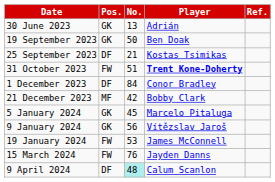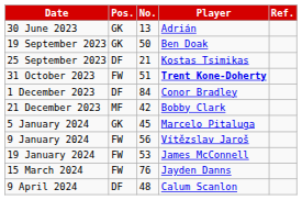 <table class="wikitable plainrowheaders sortable">
 <tr>
 <th style="background:#d50000; color:white;"><strong>Date</strong></th>
 <th style="background:#d50000; color:white;"><strong>Pos.</strong></th>
 <th style="background:#d50000; color:white;"><strong>No.</strong></th>
 <th style="background:#d50000; color:white;"><strong>Player</strong></th>
 <th style="background:#d50000; color:white;"><strong>Ref.</strong></th>
 </tr>
 <tr>
 <td>30 June 2023</td>
 <td>GK</td>
 <td>13</td>
 <td> <a href='#'>Adrián</a></td>
 <td></td>
 </tr>
 <tr>
 <td>19 September 2023</td>
 <td>GK</td>
 <td>50</td>
 <td> <a href='#'>Ben Doak</a></td>
 <td></td>
 </tr>
 <tr>
 <td>25 September 2023</td>
 <td>DF</td>
 <td>21</td>
 <td> <a href='#'>Kostas Tsimikas</a></td>
 <td></td>
 </tr>
 <tr>
 <td>31 October 2023</td>
 <td>FW</td>
 <td>51</td>
 <td><strong> <a href='#'>Trent Kone-Doherty</a></strong></td>
 <td></td>
 </tr>
 <tr>
 <td>1 December 2023</td>
 <td>DF</td>
 <td>84</td>
 <td> <a href='#'>Conor Bradley</a></td>
 <td></td>
 </tr>
 <tr>
 <td>21 December 2023</td>
 <td>MF</td>
 <td>42</td>
 <td> <a href='#'>Bobby Clark</a></td>
 <td></td>
 </tr>
 <tr>
 <td>5 January 2024</td>
 <td>GK</td>
 <td>45</td>
 <td> <a href='#'>Marcelo Pitaluga</a></td>
 <td></td>
 </tr>
 <tr>
 <td>9 January 2024</td>
-<td>GK</td>
+<td>FW</td>
 <td>56</td>
 <td> <a href='#'>Vítězslav Jaroš</a></td>
 <td></td>
 </tr>
 <tr>
 <td>19 January 2024</td>
 <td>FW</td>
 <td>53</td>
 <td> <a href='#'>James McConnell</a></td>
 <td></td>
 </tr>
 <tr>
 <td>15 March 2024</td>
 <td>FW</td>
 <td>76</td>
 <td> <a href='#'>Jayden Danns</a></td>
 <td></td>
 </tr>
 <tr>
 <td>9 April 2024</td>
 <td>DF</td>
-<td style="background: paleturquoise;">48</td>
+<td>48</td>
 <td> <a href='#'>Calum Scanlon</a></td>
 <td></td>
 </tr>
 </table>
